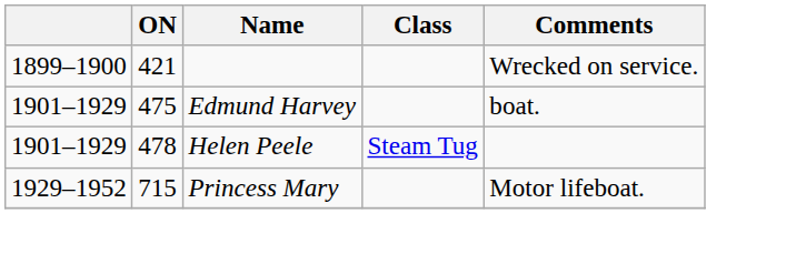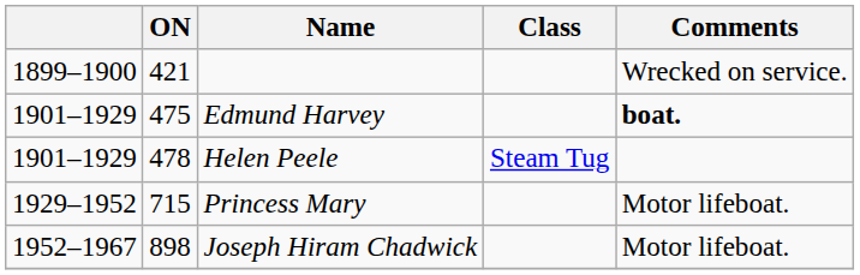 <table class="wikitable sortable">
 <tr>
 <th></th>
 <th>ON</th>
 <th>Name</th>
 <th>Class</th>
 <th class=unsortable>Comments</th>
 </tr>
 <tr>
 <td>1899–1900</td>
 <td>421</td>
 <td></td>
 <td></td>
 <td>Wrecked on service.</td>
 </tr>
 <tr>
 <td>1901–1929</td>
 <td>475</td>
 <td><em>Edmund Harvey</em></td>
 <td></td>
-<td> boat.</td>
+<td><strong> boat.</strong></td>
 </tr>
 <tr>
 <td>1901–1929</td>
 <td>478</td>
 <td><em>Helen Peele</em></td>
 <td><a href='#'>Steam Tug</a></td>
 <td></td>
 </tr>
 <tr>
 <td>1929–1952</td>
 <td>715</td>
 <td><em>Princess Mary</em></td>
 <td></td>
 <td>Motor lifeboat.</td>
 </tr>
 <tr>
+<td>1952–1967</td>
+<td>898</td>
+<td><em>Joseph Hiram Chadwick</em></td>
+<td></td>
+<td>Motor lifeboat.</td>
+</tr>
+<tr>
 </tr>
 </table>
